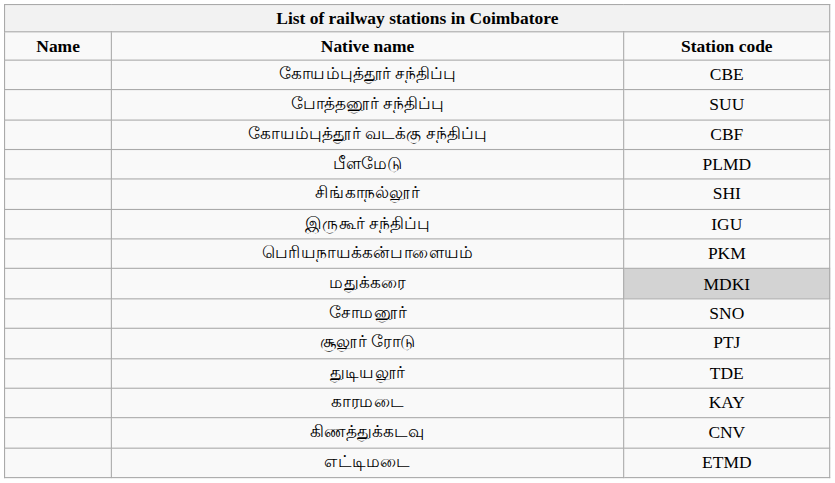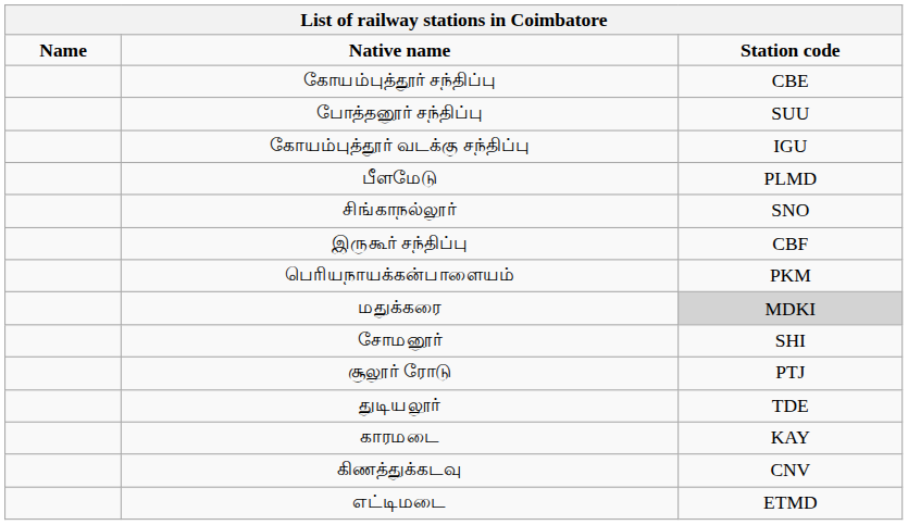 <table class="wikitable"  style="text-align:center; width:60%;">
 <tr>
 <th colspan="12"><span><strong>List of railway stations in Coimbatore</strong></span></th>
 </tr>
 <tr>
 <td><strong>Name</strong></td>
 <td><strong>Native name</strong></td>
 <td><strong>Station code</strong></td>
 </tr>
 <tr>
 <td></td>
 <td>கோயம்புத்தூர் சந்திப்பு</td>
 <td>CBE</td>
 </tr>
 <tr>
 <td></td>
 <td>போத்தனூர் சந்திப்பு</td>
 <td>SUU</td>
 </tr>
 <tr>
 <td></td>
 <td>கோயம்புத்தூர் வடக்கு சந்திப்பு</td>
-<td>CBF</td>
+<td>IGU</td>
 </tr>
 <tr>
 <td></td>
 <td>பீளமேடு</td>
 <td>PLMD</td>
 </tr>
 <tr>
 <td></td>
 <td>சிங்காநல்லூர்</td>
-<td>SHI</td>
+<td>SNO</td>
 </tr>
 <tr>
 <td></td>
 <td>இருகூர் சந்திப்பு</td>
-<td>IGU</td>
+<td>CBF</td>
 </tr>
 <tr>
 <td></td>
 <td>பெரியநாயக்கன்பாளையம்</td>
 <td>PKM</td>
 </tr>
 <tr>
 <td></td>
 <td>மதுக்கரை</td>
 <td style="background: lightgrey;">MDKI</td>
 </tr>
 <tr>
 <td></td>
 <td>சோமனூர்</td>
-<td>SNO</td>
+<td>SHI</td>
 </tr>
 <tr>
 <td></td>
 <td>சூலூர் ரோடு</td>
 <td>PTJ</td>
 </tr>
 <tr>
 <td></td>
 <td>துடியலூர்</td>
 <td>TDE</td>
 </tr>
 <tr>
 <td></td>
 <td>காரமடை</td>
 <td>KAY</td>
 </tr>
 <tr>
 <td></td>
 <td>கிணத்துக்கடவு</td>
 <td>CNV</td>
 </tr>
 <tr>
 <td></td>
 <td>எட்டிமடை</td>
 <td>ETMD</td>
 </tr>
 </table>
